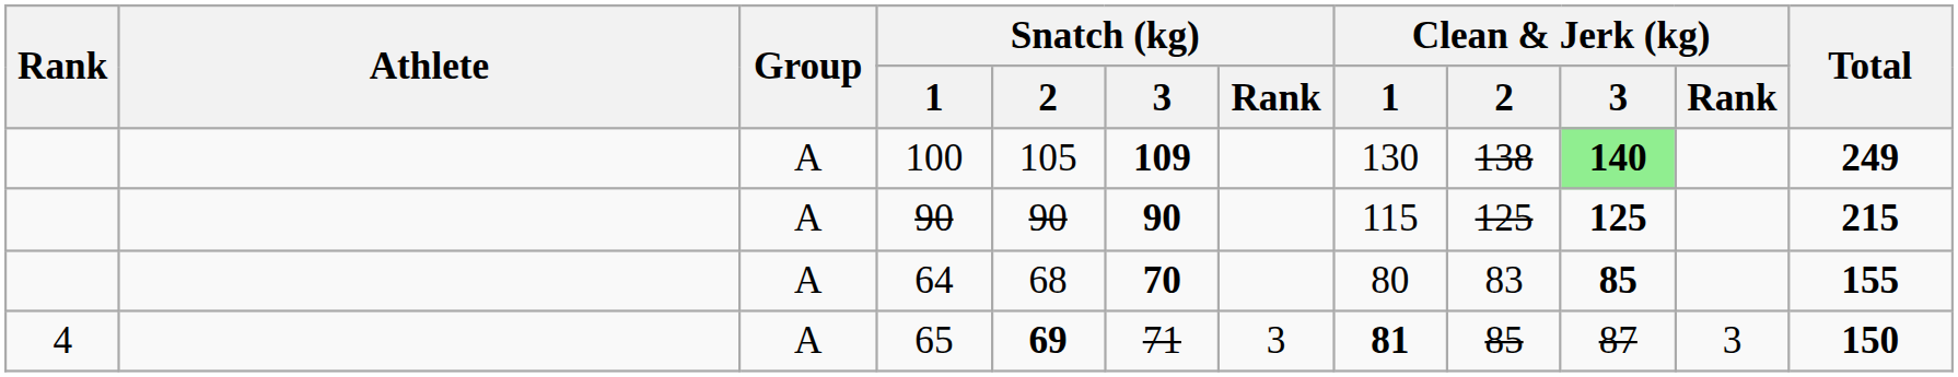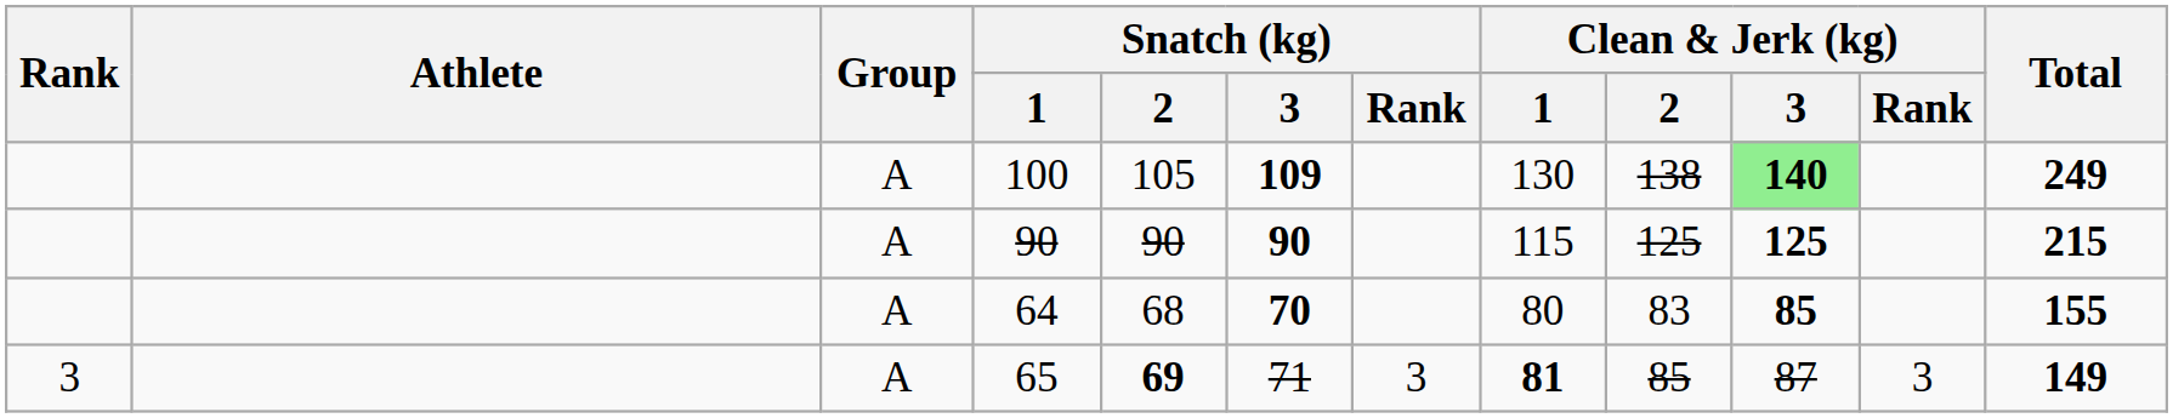 <table class = "wikitable" style="text-align:center;">
 <tr>
 <th rowspan=2 width=40>Rank</th>
 <th rowspan=2 width=250>Athlete</th>
 <th rowspan=2 width=50>Group</th>
 <th colspan=4>Snatch (kg)</th>
 <th colspan=4>Clean & Jerk (kg)</th>
 <th rowspan=2 width=60>Total</th>
 </tr>
 <tr>
 <th width=40>1</th>
 <th width=40>2</th>
 <th width=40>3</th>
 <th width=40>Rank</th>
 <th width=40>1</th>
 <th width=40>2</th>
 <th width=40>3</th>
 <th width=40>Rank</th>
 </tr>
 <tr>
 <td></td>
 <td align=left></td>
 <td>A</td>
 <td>100</td>
 <td>105</td>
 <td><strong>109</strong></td>
 <td></td>
 <td>130</td>
 <td><s>138</s></td>
 <td style="background: lightgreen;"><strong>140</strong></td>
 <td></td>
 <td><strong>249</strong></td>
 </tr>
 <tr>
 <td></td>
 <td align=left></td>
 <td>A</td>
 <td><s>90</s></td>
 <td><s>90</s></td>
 <td><strong>90</strong></td>
 <td></td>
 <td>115</td>
 <td><s>125</s></td>
 <td><strong>125</strong></td>
 <td></td>
 <td><strong>215</strong></td>
 </tr>
 <tr>
 <td></td>
 <td align=left></td>
 <td>A</td>
 <td>64</td>
 <td>68</td>
 <td><strong>70</strong></td>
 <td></td>
 <td>80</td>
 <td>83</td>
 <td><strong>85</strong></td>
 <td></td>
 <td><strong>155</strong></td>
 </tr>
 <tr>
-<td>4</td>
+<td>3</td>
 <td align=left></td>
 <td>A</td>
 <td>65</td>
 <td><strong>69</strong></td>
 <td><s>71</s></td>
 <td>3</td>
 <td><strong>81</strong></td>
 <td><s>85</s></td>
 <td><s>87</s></td>
 <td>3</td>
-<td><strong>150</strong></td>
+<td><strong>149</strong></td>
 </tr>
 </table>
